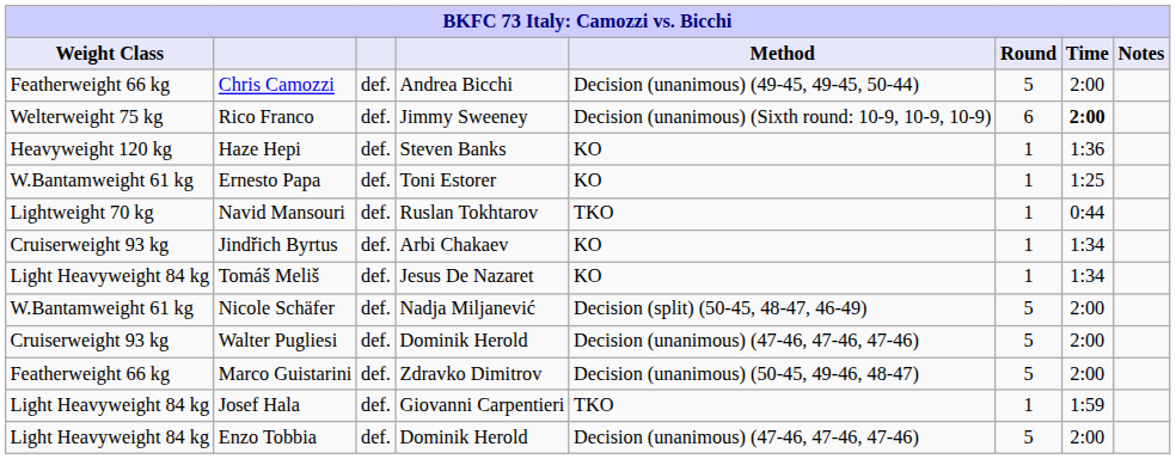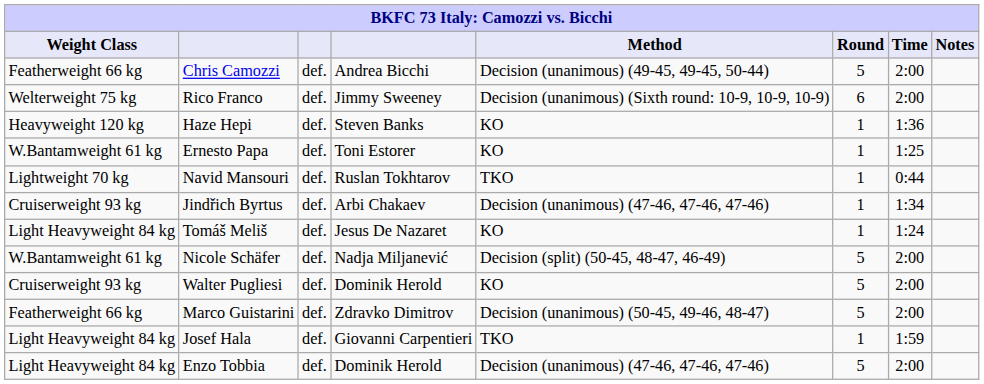 <table class="wikitable" style="font-size: 80%;">
 <tr>
 <th colspan="8" style="background-color: #ccf; color: #000080; text-align: center;"><strong>BKFC 73 Italy: Camozzi vs. Bicchi</strong></th>
 </tr>
 <tr>
 <th colspan="1" style="background-color: #E6E8FA; color: #000000; text-align: center;">Weight Class</th>
 <th colspan="1" style="background-color: #E6E8FA; color: #000000; text-align: center;"></th>
 <th colspan="1" style="background-color: #E6E8FA; color: #000000; text-align: center;"></th>
 <th colspan="1" style="background-color: #E6E8FA; color: #000000; text-align: center;"></th>
 <th colspan="1" style="background-color: #E6E8FA; color: #000000; text-align: center;">Method</th>
 <th colspan="1" style="background-color: #E6E8FA; color: #000000; text-align: center;">Round</th>
 <th colspan="1" style="background-color: #E6E8FA; color: #000000; text-align: center;">Time</th>
 <th colspan="1" style="background-color: #E6E8FA; color: #000000; text-align: center;">Notes</th>
 </tr>
 <tr>
 <td>Featherweight 66 kg</td>
 <td> <a href='#'>Chris Camozzi</a></td>
 <td align=center>def.</td>
 <td> Andrea Bicchi</td>
 <td>Decision (unanimous) (49-45, 49-45, 50-44)</td>
 <td align=center>5</td>
 <td align=center>2:00</td>
 <td></td>
 </tr>
 <tr>
 <td>Welterweight 75 kg</td>
 <td> Rico Franco</td>
 <td align=center>def.</td>
 <td> Jimmy Sweeney</td>
 <td>Decision (unanimous) (Sixth round: 10-9, 10-9, 10-9)</td>
 <td align=center>6</td>
-<td align=center><strong>2:00</strong></td>
+<td align=center>2:00</td>
 <td></td>
 </tr>
 <tr>
 <td>Heavyweight 120 kg</td>
 <td> Haze Hepi</td>
 <td align="center">def.</td>
 <td> Steven Banks</td>
 <td>KO</td>
 <td align="center">1</td>
 <td align="center">1:36</td>
 <td></td>
 </tr>
 <tr>
 <td>W.Bantamweight 61 kg</td>
 <td> Ernesto Papa</td>
 <td align="center">def.</td>
 <td> Toni Estorer</td>
 <td>KO</td>
 <td align="center">1</td>
 <td align="center">1:25</td>
 <td></td>
 </tr>
 <tr>
 <td>Lightweight 70 kg</td>
 <td> Navid Mansouri</td>
 <td align="center">def.</td>
 <td> Ruslan Tokhtarov</td>
 <td>TKO</td>
 <td align="center">1</td>
 <td align="center">0:44</td>
 <td></td>
 </tr>
 <tr>
 <td>Cruiserweight 93 kg</td>
 <td> Jindřich Byrtus</td>
 <td>def.</td>
 <td> Arbi Chakaev</td>
-<td>KO</td>
+<td>Decision (unanimous) (47-46, 47-46, 47-46)</td>
 <td align="center">1</td>
 <td align="center">1:34</td>
 <td></td>
 </tr>
 <tr>
 <td>Light Heavyweight 84 kg</td>
 <td> Tomáš Meliš</td>
 <td align="center">def.</td>
 <td> Jesus De Nazaret</td>
 <td>KO</td>
 <td align="center">1</td>
-<td align="center">1:34</td>
+<td align="center">1:24</td>
 <td></td>
 </tr>
 <tr>
 <td>W.Bantamweight 61 kg</td>
 <td> Nicole Schäfer</td>
 <td align="center">def.</td>
 <td> Nadja Miljanević</td>
 <td>Decision (split) (50-45, 48-47, 46-49)</td>
 <td align="center">5</td>
 <td align="center">2:00</td>
 <td></td>
 </tr>
 <tr>
 <td>Cruiserweight 93 kg</td>
 <td> Walter Pugliesi</td>
 <td align="center">def.</td>
 <td> Dominik Herold</td>
-<td>Decision (unanimous) (47-46, 47-46, 47-46)</td>
+<td>KO</td>
 <td align="center">5</td>
 <td align="center">2:00</td>
 <td></td>
 </tr>
 <tr>
 <td>Featherweight 66 kg</td>
 <td> Marco Guistarini</td>
 <td align="center">def.</td>
 <td> Zdravko Dimitrov</td>
 <td>Decision (unanimous) (50-45, 49-46, 48-47)</td>
 <td align="center">5</td>
 <td align="center">2:00</td>
 <td></td>
 </tr>
 <tr>
 <td>Light Heavyweight 84 kg</td>
 <td> Josef Hala</td>
 <td align="center">def.</td>
 <td> Giovanni Carpentieri</td>
 <td>TKO</td>
 <td align="center">1</td>
 <td align="center">1:59</td>
 <td></td>
 </tr>
 <tr>
 <td>Light Heavyweight 84 kg</td>
 <td> Enzo Tobbia</td>
 <td align="center">def.</td>
 <td> Dominik Herold</td>
 <td>Decision (unanimous) (47-46, 47-46, 47-46)</td>
 <td align="center">5</td>
 <td align="center">2:00</td>
 <td></td>
 </tr>
 </table>
